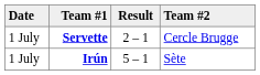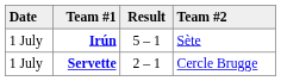 <table border=1 cellspacing=0 cellpadding=4 style="border-collapse: collapse;" width=50%>
 <tr bgcolor="efefef">
 <th align=left>Date</th>
 <th align=right>Team #1</th>
 <th>Result</th>
 <th align=left>Team #2</th>
 </tr>
 <tr>
 <td align=left>1 July</td>
+<td align=right><strong><a href='#'>Irún</a></strong> </td>
+<td align=center>5 – 1</td>
+<td> <a href='#'>Sète</a></td>
+</tr>
+<tr>
+<td align=left>1 July</td>
 <td align=right><strong><a href='#'>Servette</a></strong> </td>
 <td align=center>2 – 1</td>
 <td> <a href='#'>Cercle Brugge</a></td>
 </tr>
-<tr>
-<td align=left>1 July</td>
-<td align=right><strong><a href='#'>Irún</a></strong> </td>
-<td align=center>5 – 1</td>
-<td> <a href='#'>Sète</a></td>
-</tr>
 </table>
